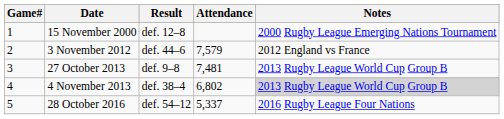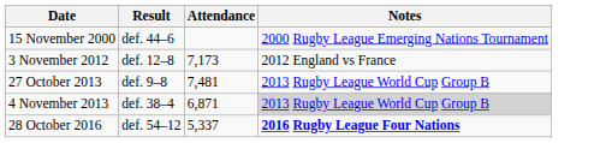 <table class="wikitable">
 <tr style="background:#bdb76b;">
-<th>Game#</th>
 <th>Date</th>
 <th>Result</th>
 <th>Attendance</th>
 <th>Notes</th>
 </tr>
 <tr>
-<td>1</td>
 <td>15 November 2000</td>
-<td> def.  12–8</td>
+<td> def.  44–6</td>
 <td></td>
 <td><a href='#'>2000</a> <a href='#'>Rugby League Emerging Nations Tournament</a></td>
 </tr>
 <tr>
-<td>2</td>
 <td>3 November 2012</td>
-<td> def.  44–6</td>
-<td>7,579</td>
+<td> def.  12–8</td>
+<td>7,173</td>
 <td>2012 England vs France</td>
 </tr>
 <tr>
-<td>3</td>
 <td>27 October 2013</td>
 <td> def.  9–8</td>
 <td>7,481</td>
 <td><a href='#'>2013</a> <a href='#'>Rugby League World Cup</a> <a href='#'>Group B</a></td>
 </tr>
 <tr>
-<td>4</td>
 <td>4 November 2013</td>
 <td> def.  38–4</td>
-<td>6,802</td>
+<td>6,871</td>
 <td style="background: lightgrey;"><a href='#'>2013</a> <a href='#'>Rugby League World Cup</a> <a href='#'>Group B</a></td>
 </tr>
 <tr>
-<td>5</td>
 <td>28 October 2016</td>
 <td> def.  54–12</td>
 <td>5,337</td>
-<td><a href='#'>2016</a> <a href='#'>Rugby League Four Nations</a></td>
+<td><strong><a href='#'>2016</a> <a href='#'>Rugby League Four Nations</a></strong></td>
 </tr>
 </table>
